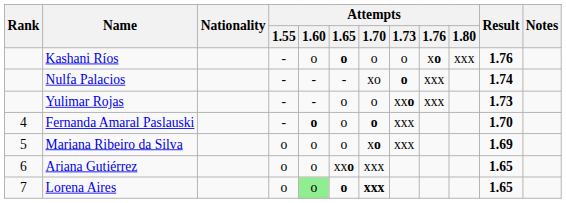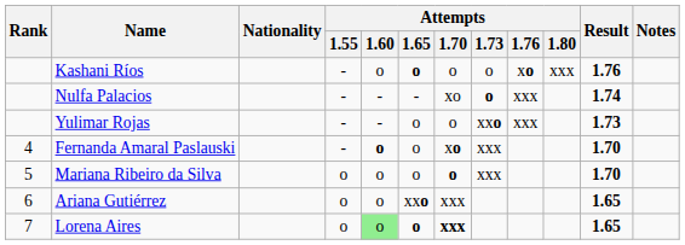 <table class="wikitable sortable" style="text-align:center">
 <tr>
 <th rowspan=2>Rank</th>
 <th rowspan=2>Name</th>
 <th rowspan=2>Nationality</th>
 <th colspan=7>Attempts</th>
 <th rowspan=2>Result</th>
 <th rowspan=2>Notes</th>
 </tr>
 <tr>
 <th>1.55</th>
 <th>1.60</th>
 <th>1.65</th>
 <th>1.70</th>
 <th>1.73</th>
 <th>1.76</th>
 <th>1.80</th>
 </tr>
 <tr>
 <td align=center></td>
 <td align=left><a href='#'>Kashani Ríos</a></td>
 <td align=left></td>
 <td>-</td>
 <td>o</td>
 <td><strong>o</strong></td>
 <td>o</td>
 <td>o</td>
 <td>x<strong>o</strong></td>
 <td>xxx</td>
 <td><strong>1.76</strong></td>
 <td></td>
 </tr>
 <tr>
 <td align=center></td>
 <td align=left><a href='#'>Nulfa Palacios</a></td>
 <td align=left></td>
 <td>-</td>
 <td>-</td>
 <td>-</td>
 <td>xo</td>
 <td><strong>o</strong></td>
 <td>xxx</td>
 <td></td>
 <td><strong>1.74</strong></td>
 <td></td>
 </tr>
 <tr>
 <td align=center></td>
 <td align=left><a href='#'>Yulimar Rojas</a></td>
 <td align=left></td>
 <td>-</td>
 <td>-</td>
 <td>o</td>
 <td>o</td>
 <td>xx<strong>o</strong></td>
 <td>xxx</td>
 <td></td>
 <td><strong>1.73</strong></td>
 <td></td>
 </tr>
 <tr>
 <td align=center>4</td>
 <td align=left><a href='#'>Fernanda Amaral Paslauski</a></td>
 <td align=left></td>
 <td>-</td>
 <td><strong>o</strong></td>
 <td>o</td>
-<td><strong>o</strong></td>
+<td>x<strong>o</strong></td>
 <td>xxx</td>
 <td></td>
 <td></td>
 <td><strong>1.70</strong></td>
 <td></td>
 </tr>
 <tr>
 <td align=center>5</td>
 <td align=left><a href='#'>Mariana Ribeiro da Silva</a></td>
 <td align=left></td>
 <td>o</td>
 <td>o</td>
 <td>o</td>
-<td>x<strong>o</strong></td>
+<td><strong>o</strong></td>
 <td>xxx</td>
 <td></td>
 <td></td>
-<td><strong>1.69</strong></td>
+<td><strong>1.70</strong></td>
 <td></td>
 </tr>
 <tr>
 <td align=center>6</td>
 <td align=left><a href='#'>Ariana Gutiérrez</a></td>
 <td align=left></td>
 <td>o</td>
 <td>o</td>
 <td>xx<strong>o</strong></td>
 <td>xxx</td>
 <td></td>
 <td></td>
 <td></td>
 <td><strong>1.65</strong></td>
 <td></td>
 </tr>
 <tr>
 <td align=center>7</td>
 <td align=left><a href='#'>Lorena Aires</a></td>
 <td align=left></td>
 <td>o</td>
 <td style="background: lightgreen;">o</td>
 <td><strong>o</strong></td>
 <td><strong>xxx</strong></td>
 <td></td>
 <td></td>
 <td></td>
 <td><strong>1.65</strong></td>
 <td></td>
 </tr>
 </table>
